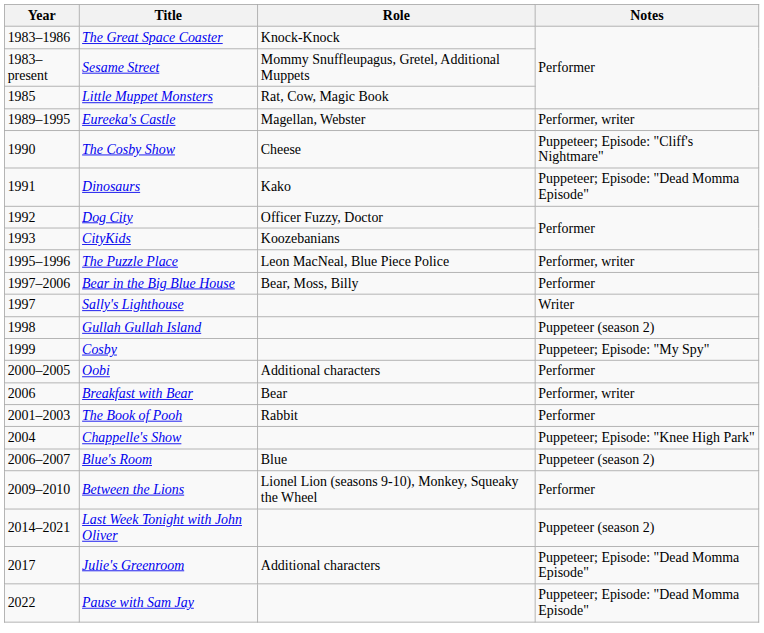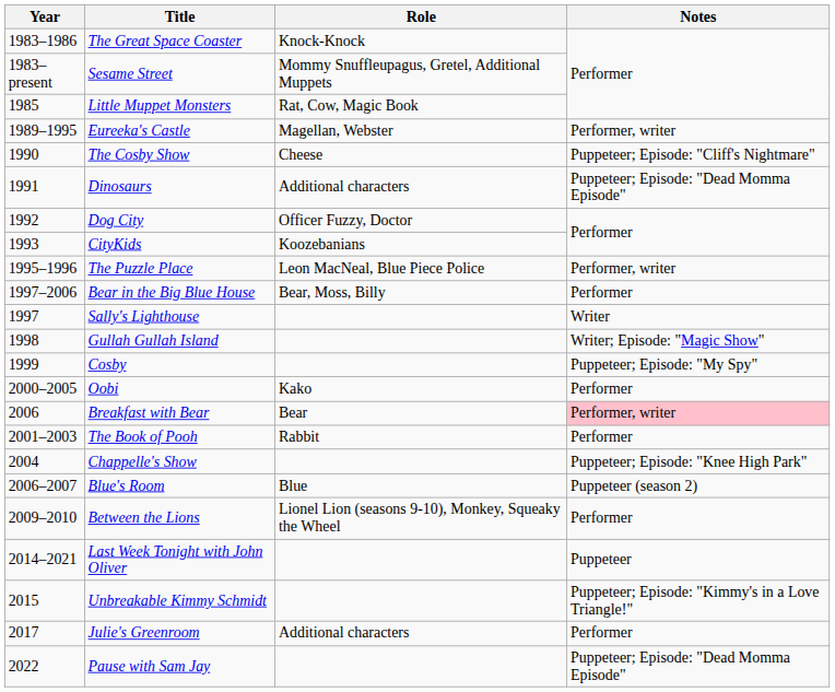 <table class="wikitable">
 <tr>
 <th>Year</th>
 <th>Title</th>
 <th>Role</th>
 <th>Notes</th>
 </tr>
 <tr>
 <td>1983–1986</td>
 <td><em><a href='#'>The Great Space Coaster</a></em></td>
 <td>Knock-Knock</td>
 <td rowspan="3">Performer</td>
 </tr>
 <tr>
 <td>1983–present</td>
 <td><em><a href='#'>Sesame Street</a></em></td>
 <td>Mommy Snuffleupagus, Gretel, Additional Muppets</td>
 </tr>
 <tr>
 <td>1985</td>
 <td><em><a href='#'>Little Muppet Monsters</a></em></td>
 <td>Rat, Cow, Magic Book</td>
 </tr>
 <tr>
 <td>1989–1995</td>
 <td><em><a href='#'>Eureeka's Castle</a></em></td>
 <td>Magellan, Webster</td>
 <td>Performer, writer</td>
 </tr>
 <tr>
 <td>1990</td>
 <td><em><a href='#'>The Cosby Show</a></em></td>
 <td>Cheese</td>
 <td>Puppeteer; Episode: "Cliff's Nightmare"</td>
 </tr>
 <tr>
 <td>1991</td>
 <td><em><a href='#'>Dinosaurs</a></em></td>
-<td>Kako</td>
+<td>Additional characters</td>
 <td>Puppeteer; Episode: "Dead Momma Episode"</td>
 </tr>
 <tr>
 <td>1992</td>
 <td><em><a href='#'>Dog City</a></em></td>
 <td>Officer Fuzzy, Doctor</td>
 <td rowspan="2">Performer</td>
 </tr>
 <tr>
 <td>1993</td>
 <td><em><a href='#'>CityKids</a></em></td>
 <td>Koozebanians</td>
 </tr>
 <tr>
 <td>1995–1996</td>
 <td><em><a href='#'>The Puzzle Place</a></em></td>
 <td>Leon MacNeal, Blue Piece Police</td>
 <td>Performer, writer</td>
 </tr>
 <tr>
 <td>1997–2006</td>
 <td><em><a href='#'>Bear in the Big Blue House</a></em></td>
 <td>Bear, Moss, Billy</td>
 <td>Performer</td>
 </tr>
 <tr>
 <td>1997</td>
 <td><em><a href='#'>Sally's Lighthouse</a></em></td>
 <td></td>
 <td>Writer</td>
 </tr>
 <tr>
 <td>1998</td>
 <td><em><a href='#'>Gullah Gullah Island</a></em></td>
 <td></td>
-<td>Puppeteer (season 2)</td>
+<td>Writer; Episode: "<a href='#'>Magic Show</a>"</td>
 </tr>
 <tr>
 <td>1999</td>
 <td><em><a href='#'>Cosby</a></em></td>
 <td></td>
 <td>Puppeteer; Episode: "My Spy"</td>
 </tr>
 <tr>
 <td>2000–2005</td>
 <td><em><a href='#'>Oobi</a></em></td>
-<td>Additional characters</td>
+<td>Kako</td>
 <td>Performer</td>
 </tr>
 <tr>
 <td>2006</td>
 <td><em><a href='#'>Breakfast with Bear</a></em></td>
 <td>Bear</td>
-<td>Performer, writer</td>
+<td style="background: pink;">Performer, writer</td>
 </tr>
 <tr>
 <td>2001–2003</td>
 <td><em><a href='#'>The Book of Pooh</a></em></td>
 <td>Rabbit</td>
 <td>Performer</td>
 </tr>
 <tr>
 <td>2004</td>
 <td><em><a href='#'>Chappelle's Show</a></em></td>
 <td></td>
 <td>Puppeteer; Episode: "Knee High Park"</td>
 </tr>
 <tr>
 <td>2006–2007</td>
 <td><em><a href='#'>Blue's Room</a></em></td>
 <td>Blue</td>
 <td>Puppeteer (season 2)</td>
 </tr>
 <tr>
 <td>2009–2010</td>
 <td><em><a href='#'>Between the Lions</a></em></td>
 <td>Lionel Lion (seasons 9-10), Monkey, Squeaky the Wheel</td>
 <td>Performer</td>
 </tr>
 <tr>
 <td>2014–2021</td>
 <td><em><a href='#'>Last Week Tonight with John Oliver</a></em></td>
 <td></td>
-<td>Puppeteer (season 2)</td>
+<td>Puppeteer</td>
+</tr>
+<tr>
+<td>2015</td>
+<td><em><a href='#'>Unbreakable Kimmy Schmidt</a></em></td>
+<td></td>
+<td>Puppeteer; Episode: "Kimmy's in a Love Triangle!"</td>
 </tr>
 <tr>
 <td>2017</td>
 <td><em><a href='#'>Julie's Greenroom</a></em></td>
 <td>Additional characters</td>
-<td>Puppeteer; Episode: "Dead Momma Episode"</td>
+<td>Performer</td>
 </tr>
 <tr>
 <td>2022</td>
 <td><em><a href='#'>Pause with Sam Jay</a></em></td>
 <td></td>
 <td>Puppeteer; Episode: "Dead Momma Episode"</td>
 </tr>
 </table>
